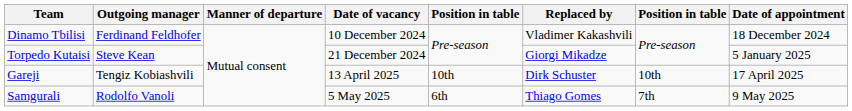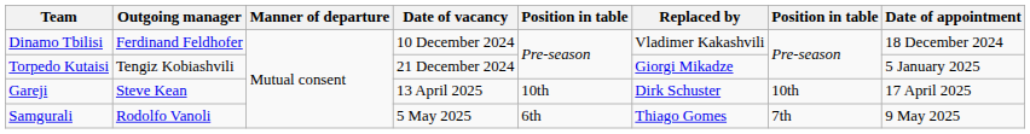 <table class="wikitable">
 <tr>
 <th>Team</th>
 <th>Outgoing manager</th>
 <th>Manner of departure</th>
 <th>Date of vacancy</th>
 <th>Position in table</th>
 <th>Replaced by</th>
 <th>Position in table</th>
 <th>Date of appointment</th>
 </tr>
 <tr>
 <td><a href='#'>Dinamo Tbilisi</a></td>
 <td> <a href='#'>Ferdinand Feldhofer</a></td>
 <td rowspan="4">Mutual consent</td>
 <td>10 December 2024</td>
 <td rowspan="2"><em>Pre-season</em></td>
 <td> Vladimer Kakashvili</td>
 <td rowspan="2"><em>Pre-season</em></td>
 <td>18 December 2024</td>
 </tr>
 <tr>
 <td><a href='#'>Torpedo Kutaisi</a></td>
-<td> <a href='#'>Steve Kean</a></td>
+<td> Tengiz Kobiashvili</td>
 <td>21 December 2024</td>
 <td> <a href='#'>Giorgi Mikadze</a></td>
 <td>5 January 2025</td>
 </tr>
 <tr>
 <td><a href='#'>Gareji</a></td>
-<td> Tengiz Kobiashvili</td>
+<td> <a href='#'>Steve Kean</a></td>
 <td>13 April 2025</td>
 <td>10th</td>
 <td> <a href='#'>Dirk Schuster</a></td>
 <td>10th</td>
 <td>17 April 2025</td>
 </tr>
 <tr>
 <td><a href='#'>Samgurali</a></td>
 <td> <a href='#'>Rodolfo Vanoli</a></td>
 <td>5 May 2025</td>
 <td>6th</td>
 <td> <a href='#'>Thiago Gomes</a></td>
 <td>7th</td>
 <td>9 May 2025</td>
 </tr>
 </table>
